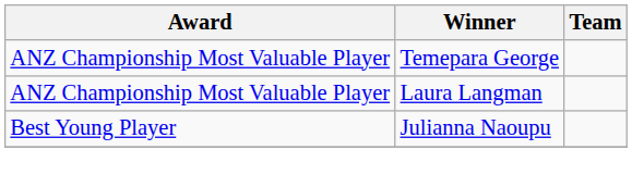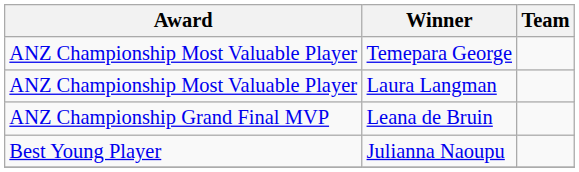 <table class="wikitable collapsible">
 <tr>
 <th>Award</th>
 <th>Winner</th>
 <th>Team</th>
 </tr>
 <tr>
 <td><a href='#'>ANZ Championship Most Valuable Player</a></td>
 <td> <a href='#'>Temepara George</a> <em></em></td>
 <td></td>
 </tr>
 <tr>
 <td><a href='#'>ANZ Championship Most Valuable Player</a></td>
 <td> <a href='#'>Laura Langman</a> <em></em></td>
 <td></td>
 </tr>
 <tr>
+<td><a href='#'>ANZ Championship Grand Final MVP</a></td>
+<td> <a href='#'>Leana de Bruin</a></td>
+<td></td>
+</tr>
+<tr>
 <td><a href='#'>Best Young Player</a></td>
 <td> <a href='#'>Julianna Naoupu</a></td>
 <td></td>
 </tr>
 <tr>
 </tr>
 </table>
